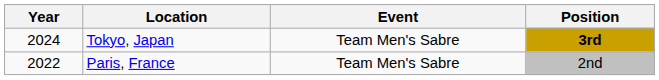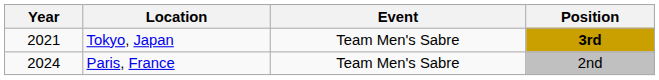 <table class="wikitable" width="50%" style="font-size:90%; text-align:center;">
 <tr>
 <th>Year</th>
 <th>Location</th>
 <th>Event</th>
 <th>Position</th>
 </tr>
 <tr>
-<td>2024</td>
+<td>2021</td>
 <td rowspan="1" align="left"> <a href='#'>Tokyo</a>, <a href='#'>Japan</a></td>
 <td>Team Men's Sabre</td>
 <td bgcolor="caramel"><strong>3rd</strong></td>
 </tr>
 <tr>
-<td>2022</td>
+<td>2024</td>
 <td rowspan="1" align="left"> <a href='#'>Paris</a>, <a href='#'>France</a></td>
 <td>Team Men's Sabre</td>
 <td bgcolor="silver">2nd</td>
 </tr>
 </table>
